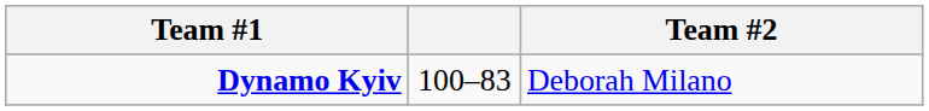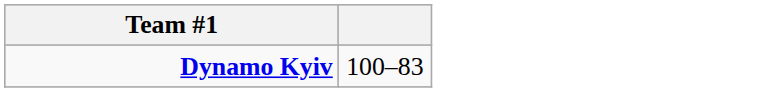 <table class=wikitable style="text-align:center">
 <tr>
 <th width=200>Team #1</th>
 <th width=50></th>
-<th width=200>Team #2</th>
 </tr>
 <tr>
 <td align=right><strong><a href='#'>Dynamo Kyiv</a></strong> </td>
 <td>100–83</td>
-<td align=left> <a href='#'>Deborah Milano</a></td>
 </tr>
 </table>
